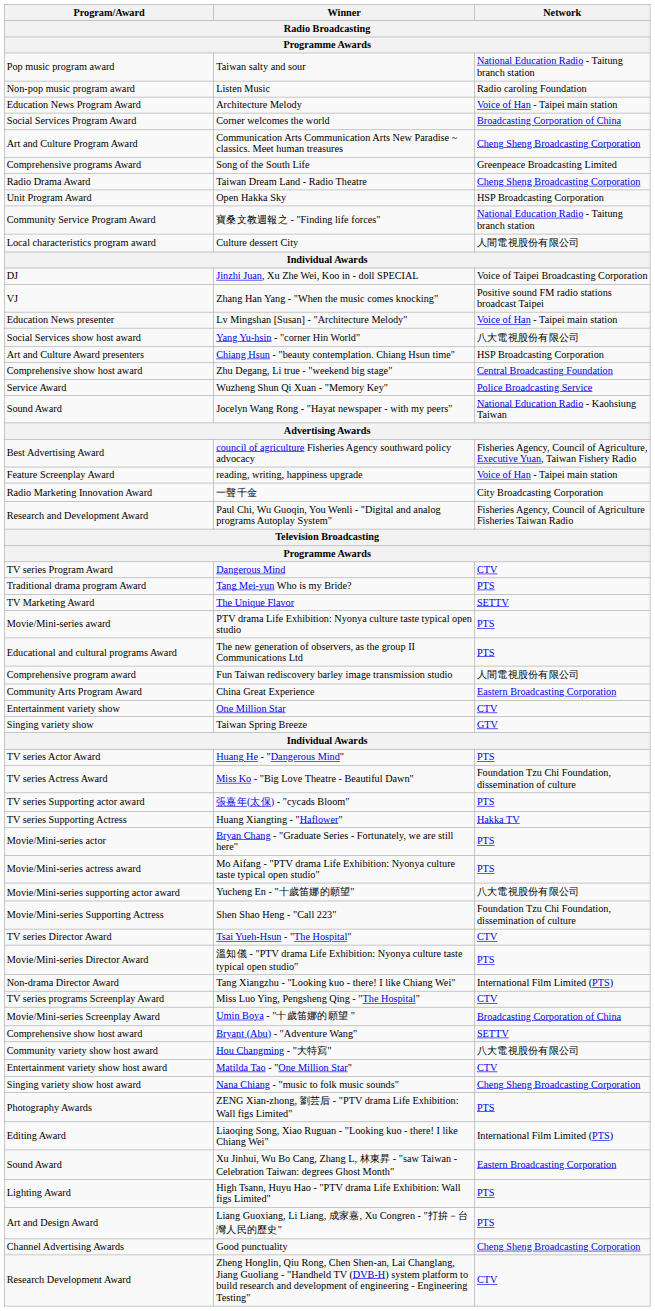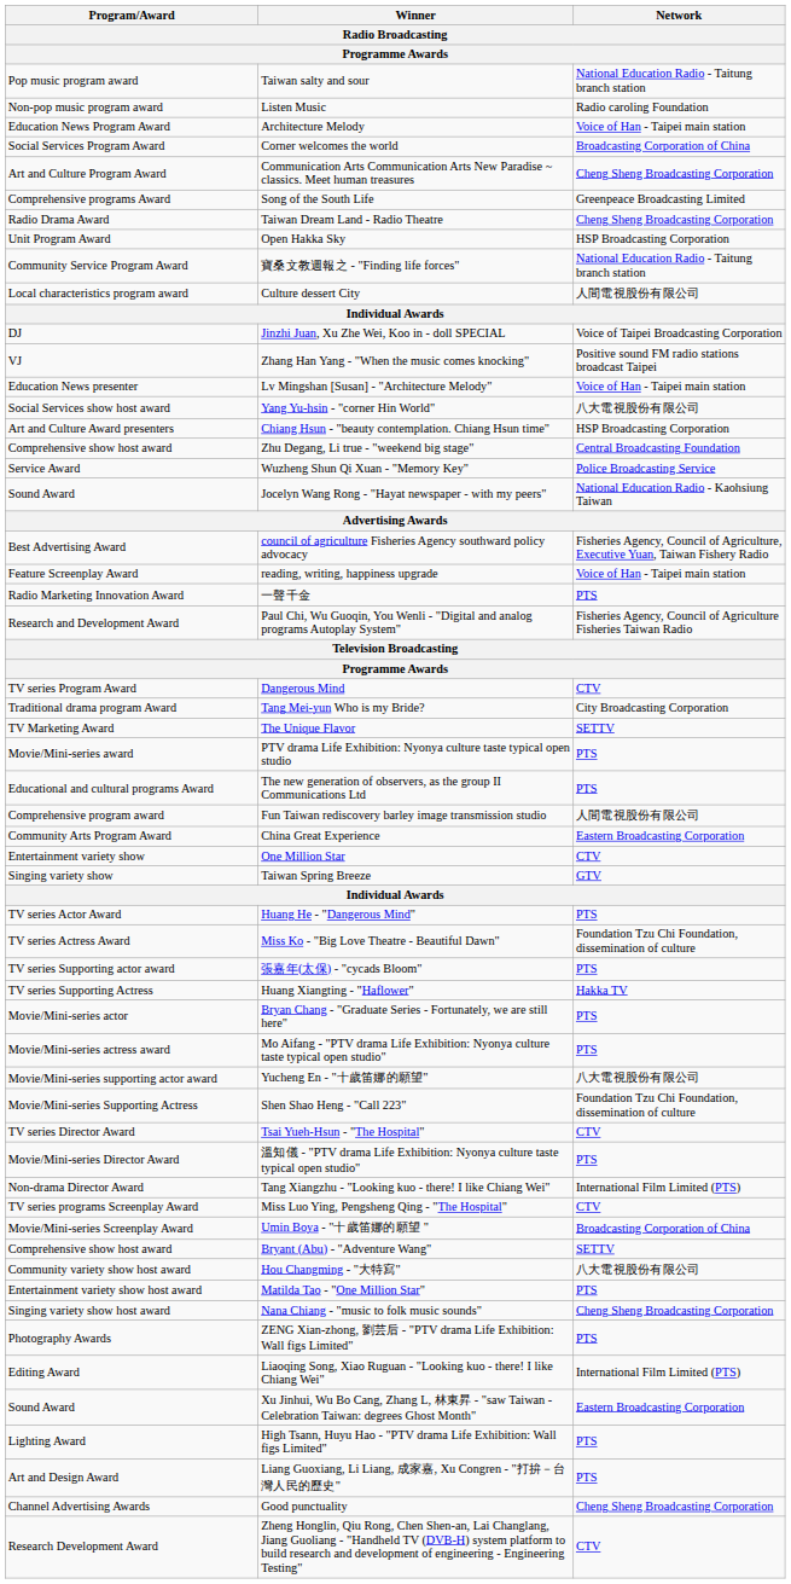 <table class="wikitable">
 <tr>
 <th style="width:240pt;">Program/Award</th>
 <th style="width:300pt;">Winner</th>
 <th style="width:200pt;">Network</th>
 </tr>
 <tr>
 <th colspan=3 style="text-align:center" style="background:#99CCFF;">Radio Broadcasting</th>
 </tr>
 <tr>
 <th colspan=3 style="text-align:center" style="background:LightSteelBlue;">Programme Awards</th>
 </tr>
 <tr>
 <td>Pop music program award</td>
 <td>Taiwan salty and sour</td>
 <td><a href='#'>National Education Radio</a> - Taitung branch station</td>
 </tr>
 <tr>
 <td>Non-pop music program award</td>
 <td>Listen Music</td>
 <td>Radio caroling Foundation</td>
 </tr>
 <tr>
 <td>Education News Program Award</td>
 <td>Architecture Melody</td>
 <td><a href='#'>Voice of Han</a> - Taipei main station</td>
 </tr>
 <tr>
 <td>Social Services Program Award</td>
 <td>Corner welcomes the world</td>
 <td><a href='#'>Broadcasting Corporation of China</a></td>
 </tr>
 <tr>
 <td>Art and Culture Program Award</td>
 <td>Communication Arts Communication Arts New Paradise ~ classics. Meet human treasures</td>
 <td><a href='#'>Cheng Sheng Broadcasting Corporation</a></td>
 </tr>
 <tr>
 <td>Comprehensive programs Award</td>
 <td>Song of the South Life</td>
 <td>Greenpeace Broadcasting Limited</td>
 </tr>
 <tr>
 <td>Radio Drama Award</td>
 <td>Taiwan Dream Land - Radio Theatre</td>
 <td><a href='#'>Cheng Sheng Broadcasting Corporation</a></td>
 </tr>
 <tr>
 <td>Unit Program Award</td>
 <td>Open Hakka Sky</td>
 <td>HSP Broadcasting Corporation</td>
 </tr>
 <tr>
 <td>Community Service Program Award</td>
 <td>寶桑文教週報之 - "Finding life forces"</td>
 <td><a href='#'>National Education Radio</a> - Taitung branch station</td>
 </tr>
 <tr>
 <td>Local characteristics program award</td>
 <td>Culture dessert City</td>
 <td>人間電視股份有限公司</td>
 </tr>
 <tr>
 <th colspan=3 style="text-align:center" style="background:LightSteelBlue;">Individual Awards</th>
 </tr>
 <tr>
 <td>DJ</td>
 <td><a href='#'>Jinzhi Juan</a>, Xu Zhe Wei, Koo in - doll SPECIAL</td>
 <td>Voice of Taipei Broadcasting Corporation</td>
 </tr>
 <tr>
 <td>VJ</td>
 <td>Zhang Han Yang - "When the music comes knocking"</td>
 <td>Positive sound FM radio stations broadcast Taipei</td>
 </tr>
 <tr>
 <td>Education News presenter</td>
 <td>Lv Mingshan [Susan] - "Architecture Melody"</td>
 <td><a href='#'>Voice of Han</a> - Taipei main station</td>
 </tr>
 <tr>
 <td>Social Services show host award</td>
 <td><a href='#'>Yang Yu-hsin</a> - "corner Hin World"</td>
 <td>八大電視股份有限公司</td>
 </tr>
 <tr>
 <td>Art and Culture Award presenters</td>
 <td><a href='#'>Chiang Hsun</a> - "beauty contemplation. Chiang Hsun time"</td>
 <td>HSP Broadcasting Corporation</td>
 </tr>
 <tr>
 <td>Comprehensive show host award</td>
 <td>Zhu Degang, Li true - "weekend big stage"</td>
 <td><a href='#'>Central Broadcasting Foundation</a></td>
 </tr>
 <tr>
 <td>Service Award</td>
 <td>Wuzheng Shun Qi Xuan - "Memory Key"</td>
 <td><a href='#'>Police Broadcasting Service</a></td>
 </tr>
 <tr>
 <td>Sound Award</td>
 <td>Jocelyn Wang Rong - "Hayat newspaper - with my peers"</td>
 <td><a href='#'>National Education Radio</a> - Kaohsiung Taiwan</td>
 </tr>
 <tr>
 <th colspan=3 style="text-align:center" style="background:LightSteelBlue;">Advertising Awards</th>
 </tr>
 <tr>
 <td>Best Advertising Award</td>
 <td><a href='#'>council of agriculture</a> Fisheries Agency southward policy advocacy</td>
 <td>Fisheries Agency, Council of Agriculture, <a href='#'>Executive Yuan</a>, Taiwan Fishery Radio</td>
 </tr>
 <tr>
 <td>Feature Screenplay Award</td>
 <td>reading, writing, happiness upgrade</td>
 <td><a href='#'>Voice of Han</a> - Taipei main station</td>
 </tr>
 <tr>
 <td>Radio Marketing Innovation Award</td>
 <td>一聲千金</td>
-<td>City Broadcasting Corporation</td>
+<td><a href='#'>PTS</a></td>
 </tr>
 <tr>
 <td>Research and Development Award</td>
 <td>Paul Chi, Wu Guoqin, You Wenli - "Digital and analog programs Autoplay System"</td>
 <td>Fisheries Agency, Council of Agriculture Fisheries Taiwan Radio</td>
 </tr>
 <tr>
 <th colspan=3 style="text-align:center" style="background:#99CCFF;">Television Broadcasting</th>
 </tr>
 <tr>
 <th colspan=3 style="text-align:center" style="background:LightSteelBlue;">Programme Awards</th>
 </tr>
 <tr>
 <td>TV series Program Award</td>
 <td><a href='#'>Dangerous Mind</a></td>
 <td><a href='#'>CTV</a></td>
 </tr>
 <tr>
 <td>Traditional drama program Award</td>
 <td><a href='#'>Tang Mei-yun</a> Who is my Bride?</td>
-<td><a href='#'>PTS</a></td>
+<td>City Broadcasting Corporation</td>
 </tr>
 <tr>
 <td>TV Marketing Award</td>
 <td><a href='#'>The Unique Flavor</a></td>
 <td><a href='#'>SETTV</a></td>
 </tr>
 <tr>
 <td>Movie/Mini-series award</td>
 <td>PTV drama Life Exhibition: Nyonya culture taste typical open studio</td>
 <td><a href='#'>PTS</a></td>
 </tr>
 <tr>
 <td>Educational and cultural programs Award</td>
 <td>The new generation of observers, as the group II Communications Ltd</td>
 <td><a href='#'>PTS</a></td>
 </tr>
 <tr>
 <td>Comprehensive program award</td>
 <td>Fun Taiwan rediscovery barley image transmission studio</td>
 <td>人間電視股份有限公司</td>
 </tr>
 <tr>
 <td>Community Arts Program Award</td>
 <td>China Great Experience</td>
 <td><a href='#'>Eastern Broadcasting Corporation</a></td>
 </tr>
 <tr>
 <td>Entertainment variety show</td>
 <td><a href='#'>One Million Star</a></td>
 <td><a href='#'>CTV</a></td>
 </tr>
 <tr>
 <td>Singing variety show</td>
 <td>Taiwan Spring Breeze</td>
 <td><a href='#'>GTV</a></td>
 </tr>
 <tr>
 <th colspan=3 style="text-align:center" style="background:LightSteelBlue;">Individual Awards</th>
 </tr>
 <tr>
 <td>TV series Actor Award</td>
 <td><a href='#'>Huang He</a> - "<a href='#'>Dangerous Mind</a>"</td>
 <td><a href='#'>PTS</a></td>
 </tr>
 <tr>
 <td>TV series Actress Award</td>
 <td><a href='#'>Miss Ko</a> - "Big Love Theatre - Beautiful Dawn"</td>
 <td>Foundation Tzu Chi Foundation, dissemination of culture</td>
 </tr>
 <tr>
 <td>TV series Supporting actor award</td>
 <td><a href='#'>張嘉年(太保)</a> - "cycads Bloom"</td>
 <td><a href='#'>PTS</a></td>
 </tr>
 <tr>
 <td>TV series Supporting Actress</td>
 <td>Huang Xiangting - "<a href='#'>Haflower</a>"</td>
 <td><a href='#'>Hakka TV</a></td>
 </tr>
 <tr>
 <td>Movie/Mini-series actor</td>
 <td><a href='#'>Bryan Chang</a> - "Graduate Series - Fortunately, we are still here"</td>
 <td><a href='#'>PTS</a></td>
 </tr>
 <tr>
 <td>Movie/Mini-series actress award</td>
 <td>Mo Aifang - "PTV drama Life Exhibition: Nyonya culture taste typical open studio"</td>
 <td><a href='#'>PTS</a></td>
 </tr>
 <tr>
 <td>Movie/Mini-series supporting actor award</td>
 <td>Yucheng En - "十歲笛娜的願望"</td>
 <td>八大電視股份有限公司</td>
 </tr>
 <tr>
 <td>Movie/Mini-series Supporting Actress</td>
 <td>Shen Shao Heng - "Call 223"</td>
 <td>Foundation Tzu Chi Foundation, dissemination of culture</td>
 </tr>
 <tr>
 <td>TV series Director Award</td>
 <td><a href='#'>Tsai Yueh-Hsun</a> - "<a href='#'>The Hospital</a>"</td>
 <td><a href='#'>CTV</a></td>
 </tr>
 <tr>
 <td>Movie/Mini-series Director Award</td>
 <td>溫知儀 - "PTV drama Life Exhibition: Nyonya culture taste typical open studio"</td>
 <td><a href='#'>PTS</a></td>
 </tr>
 <tr>
 <td>Non-drama Director Award</td>
 <td>Tang Xiangzhu - "Looking kuo - there! I like Chiang Wei"</td>
 <td>International Film Limited (<a href='#'>PTS</a>)</td>
 </tr>
 <tr>
 <td>TV series programs Screenplay Award</td>
 <td>Miss Luo Ying, Pengsheng Qing - "<a href='#'>The Hospital</a>"</td>
 <td><a href='#'>CTV</a></td>
 </tr>
 <tr>
 <td>Movie/Mini-series Screenplay Award</td>
 <td><a href='#'>Umin Boya</a> - "十歲笛娜的願望 "</td>
 <td><a href='#'>Broadcasting Corporation of China</a></td>
 </tr>
 <tr>
 <td>Comprehensive show host award</td>
 <td><a href='#'>Bryant (Abu)</a> - "Adventure Wang"</td>
 <td><a href='#'>SETTV</a></td>
 </tr>
 <tr>
 <td>Community variety show host award</td>
 <td><a href='#'>Hou Changming</a> - "大特寫"</td>
 <td>八大電視股份有限公司</td>
 </tr>
 <tr>
 <td>Entertainment variety show host award</td>
 <td><a href='#'>Matilda Tao</a> - "<a href='#'>One Million Star</a>"</td>
-<td><a href='#'>CTV</a></td>
+<td><a href='#'>PTS</a></td>
 </tr>
 <tr>
 <td>Singing variety show host award</td>
 <td><a href='#'>Nana Chiang</a> - "music to folk music sounds"</td>
 <td><a href='#'>Cheng Sheng Broadcasting Corporation</a></td>
 </tr>
 <tr>
 <td>Photography Awards</td>
 <td>ZENG Xian-zhong, 劉芸后 - "PTV drama Life Exhibition: Wall figs Limited"</td>
 <td><a href='#'>PTS</a></td>
 </tr>
 <tr>
 <td>Editing Award</td>
 <td>Liaoqing Song, Xiao Ruguan - "Looking kuo - there! I like Chiang Wei"</td>
 <td>International Film Limited (<a href='#'>PTS</a>)</td>
 </tr>
 <tr>
 <td>Sound Award</td>
 <td>Xu Jinhui, Wu Bo Cang, Zhang L, 林東昇 - "saw Taiwan - Celebration Taiwan: degrees Ghost Month"</td>
 <td><a href='#'>Eastern Broadcasting Corporation</a></td>
 </tr>
 <tr>
 <td>Lighting Award</td>
 <td>High Tsann, Huyu Hao - "PTV drama Life Exhibition: Wall figs Limited"</td>
 <td><a href='#'>PTS</a></td>
 </tr>
 <tr>
 <td>Art and Design Award</td>
 <td>Liang Guoxiang, Li Liang, 成家嘉, Xu Congren - "打拚－台灣人民的歷史"</td>
 <td><a href='#'>PTS</a></td>
 </tr>
 <tr>
 <td>Channel Advertising Awards</td>
 <td>Good punctuality</td>
 <td><a href='#'>Cheng Sheng Broadcasting Corporation</a></td>
 </tr>
 <tr>
 <td>Research Development Award</td>
 <td>Zheng Honglin, Qiu Rong, Chen Shen-an, Lai Changlang, Jiang Guoliang - "Handheld TV (<a href='#'>DVB-H</a>) system platform to build research and development of engineering - Engineering Testing"</td>
 <td><a href='#'>CTV</a></td>
 </tr>
 </table>
